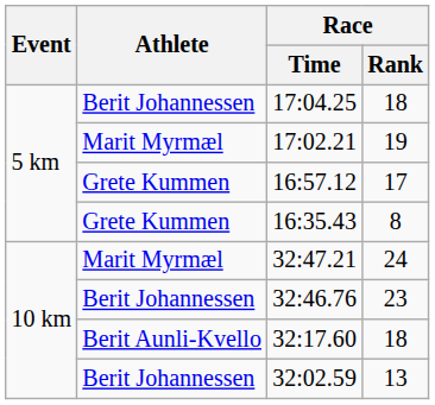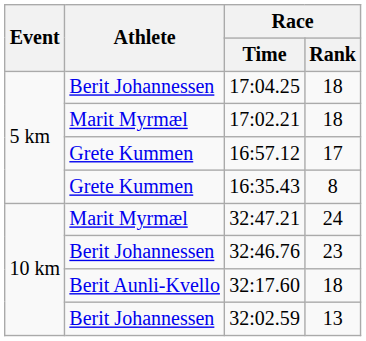 <table class="wikitable" border="1" style="font-size:90%">
 <tr>
 <th rowspan=2>Event</th>
 <th rowspan=2>Athlete</th>
 <th colspan=2>Race</th>
 </tr>
 <tr>
 <th>Time</th>
 <th>Rank</th>
 </tr>
 <tr>
 <td rowspan=4>5 km</td>
 <td><a href='#'>Berit Johannessen</a></td>
 <td align=center>17:04.25</td>
 <td align=center>18</td>
 </tr>
 <tr>
 <td><a href='#'>Marit Myrmæl</a></td>
 <td align=center>17:02.21</td>
-<td align=center>19</td>
+<td align=center>18</td>
 </tr>
 <tr>
 <td><a href='#'>Grete Kummen</a></td>
 <td align=center>16:57.12</td>
 <td align=center>17</td>
 </tr>
 <tr>
 <td><a href='#'>Grete Kummen</a></td>
 <td align=center>16:35.43</td>
 <td align=center>8</td>
 </tr>
 <tr>
 <td rowspan=4>10 km</td>
 <td><a href='#'>Marit Myrmæl</a></td>
 <td align=center>32:47.21</td>
 <td align=center>24</td>
 </tr>
 <tr>
 <td><a href='#'>Berit Johannessen</a></td>
 <td align=center>32:46.76</td>
 <td align=center>23</td>
 </tr>
 <tr>
 <td><a href='#'>Berit Aunli-Kvello</a></td>
 <td align=center>32:17.60</td>
 <td align=center>18</td>
 </tr>
 <tr>
 <td><a href='#'>Berit Johannessen</a></td>
 <td align=center>32:02.59</td>
 <td align=center>13</td>
 </tr>
 </table>
